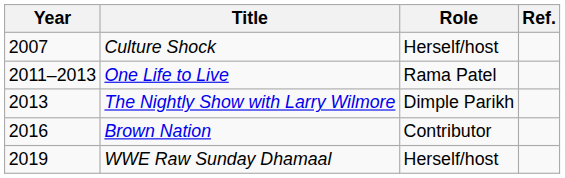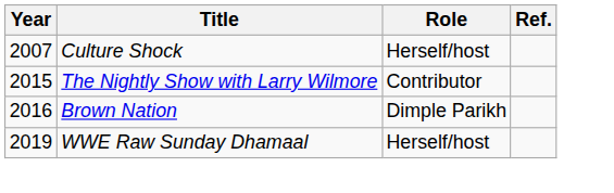 <table class="wikitable">
 <tr>
 <th>Year</th>
 <th>Title</th>
 <th>Role</th>
 <th>Ref.</th>
 </tr>
 <tr>
 <td>2007</td>
 <td><em>Culture Shock</em></td>
 <td>Herself/host</td>
 <td></td>
 </tr>
 <tr>
-<td>2011–2013</td>
-<td><em><a href='#'>One Life to Live</a></em></td>
-<td>Rama Patel</td>
-<td></td>
-</tr>
-<tr>
-<td>2013</td>
+<td>2015</td>
 <td><em><a href='#'>The Nightly Show with Larry Wilmore</a></em></td>
-<td>Dimple Parikh</td>
+<td>Contributor</td>
 <td></td>
 </tr>
 <tr>
 <td>2016</td>
 <td><em><a href='#'>Brown Nation</a></em></td>
-<td>Contributor</td>
+<td>Dimple Parikh</td>
 <td></td>
 </tr>
 <tr>
 <td>2019</td>
 <td><em>WWE Raw Sunday Dhamaal</em></td>
 <td>Herself/host</td>
 <td></td>
 </tr>
 </table>
